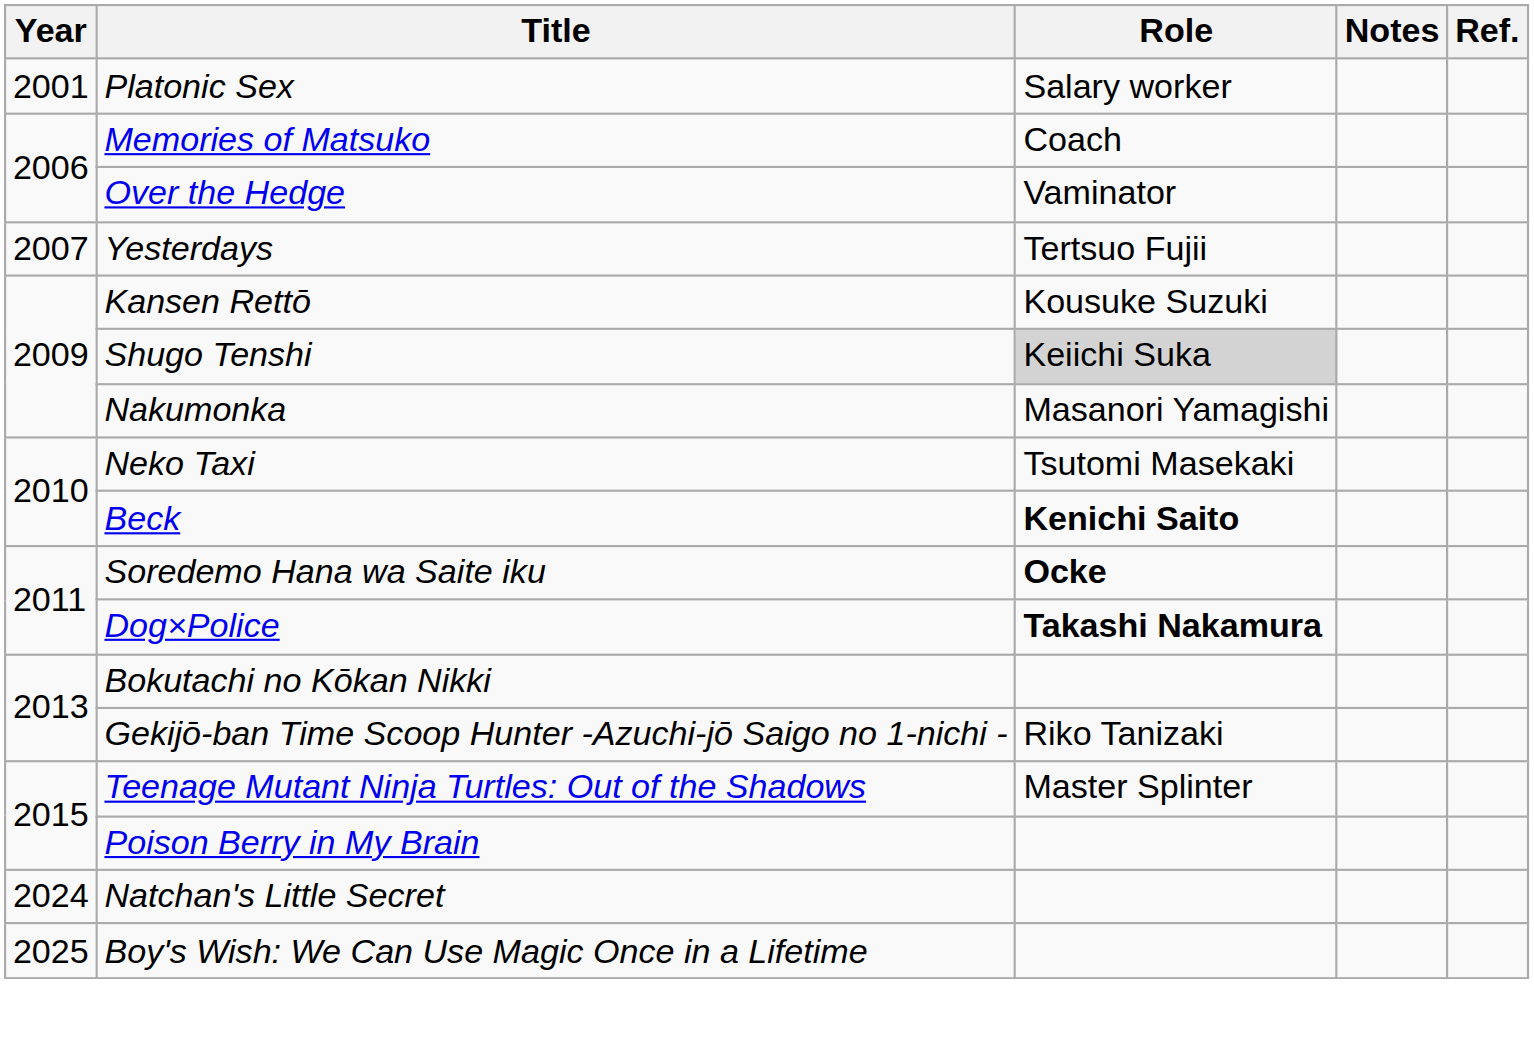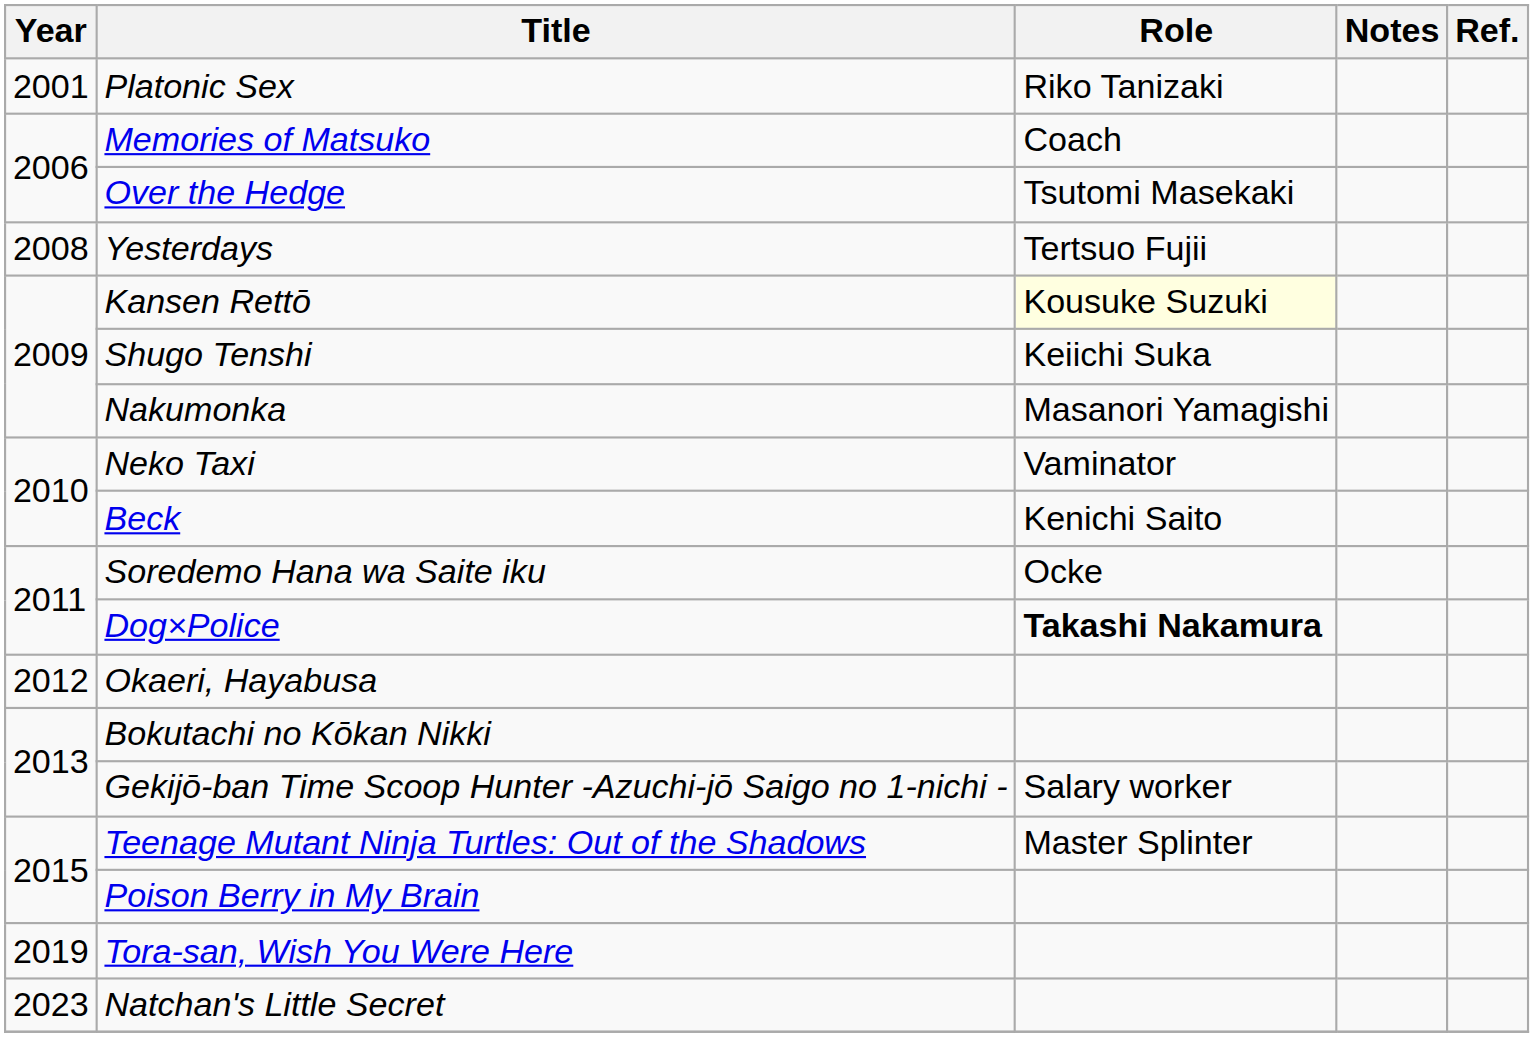 <table class="wikitable">
 <tr>
 <th>Year</th>
 <th>Title</th>
 <th>Role</th>
 <th>Notes</th>
 <th>Ref.</th>
 </tr>
 <tr>
 <td>2001</td>
 <td><em>Platonic Sex</em></td>
-<td>Salary worker</td>
+<td>Riko Tanizaki</td>
 <td></td>
 <td></td>
 </tr>
 <tr>
 <td rowspan="2">2006</td>
 <td><em><a href='#'>Memories of Matsuko</a></em></td>
 <td>Coach</td>
 <td></td>
 <td></td>
 </tr>
 <tr>
 <td><em><a href='#'>Over the Hedge</a></em></td>
-<td>Vaminator</td>
+<td>Tsutomi Masekaki</td>
 <td></td>
 <td></td>
 </tr>
 <tr>
-<td>2007</td>
+<td>2008</td>
 <td><em>Yesterdays</em></td>
 <td>Tertsuo Fujii</td>
 <td></td>
 <td></td>
 </tr>
 <tr>
 <td rowspan="3">2009</td>
 <td><em>Kansen Rettō</em></td>
-<td>Kousuke Suzuki</td>
+<td style="background: lightyellow;">Kousuke Suzuki</td>
 <td></td>
 <td></td>
 </tr>
 <tr>
 <td><em>Shugo Tenshi</em></td>
-<td style="background: lightgrey;">Keiichi Suka</td>
+<td>Keiichi Suka</td>
 <td></td>
 <td></td>
 </tr>
 <tr>
 <td><em>Nakumonka</em></td>
 <td>Masanori Yamagishi</td>
 <td></td>
 <td></td>
 </tr>
 <tr>
 <td rowspan="2">2010</td>
 <td><em>Neko Taxi</em></td>
-<td>Tsutomi Masekaki</td>
+<td>Vaminator</td>
 <td></td>
 <td></td>
 </tr>
 <tr>
 <td><em><a href='#'>Beck</a></em></td>
-<td><strong>Kenichi Saito</strong></td>
+<td>Kenichi Saito</td>
 <td></td>
 <td></td>
 </tr>
 <tr>
 <td rowspan="2">2011</td>
 <td><em>Soredemo Hana wa Saite iku</em></td>
-<td><strong>Ocke</strong></td>
+<td>Ocke</td>
 <td></td>
 <td></td>
 </tr>
 <tr>
 <td><em><a href='#'>Dog×Police</a></em></td>
 <td><strong>Takashi Nakamura</strong></td>
+<td></td>
+<td></td>
+</tr>
+<tr>
+<td>2012</td>
+<td><em>Okaeri, Hayabusa</em></td>
+<td></td>
 <td></td>
 <td></td>
 </tr>
 <tr>
 <td rowspan="2">2013</td>
 <td><em>Bokutachi no Kōkan Nikki</em></td>
 <td></td>
 <td></td>
 <td></td>
 </tr>
 <tr>
 <td><em>Gekijō-ban Time Scoop Hunter -Azuchi-jō Saigo no 1-nichi -</em></td>
-<td>Riko Tanizaki</td>
+<td>Salary worker</td>
 <td></td>
 <td></td>
 </tr>
 <tr>
 <td rowspan="2">2015</td>
 <td><em><a href='#'>Teenage Mutant Ninja Turtles: Out of the Shadows</a></em></td>
 <td>Master Splinter</td>
 <td></td>
 <td></td>
 </tr>
 <tr>
 <td><em><a href='#'>Poison Berry in My Brain</a></em></td>
 <td></td>
 <td></td>
 <td></td>
 </tr>
 <tr>
-<td>2024</td>
-<td><em>Natchan's Little Secret</em></td>
+<td>2019</td>
+<td><em><a href='#'>Tora-san, Wish You Were Here</a></em></td>
 <td></td>
 <td></td>
 <td></td>
 </tr>
 <tr>
-<td>2025</td>
-<td><em>Boy's Wish: We Can Use Magic Once in a Lifetime</em></td>
+<td>2023</td>
+<td><em>Natchan's Little Secret</em></td>
 <td></td>
 <td></td>
 <td></td>
 </tr>
 <tr>
 </tr>
 </table>
